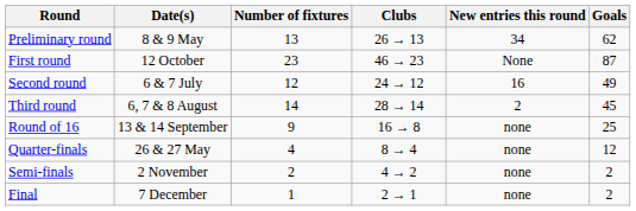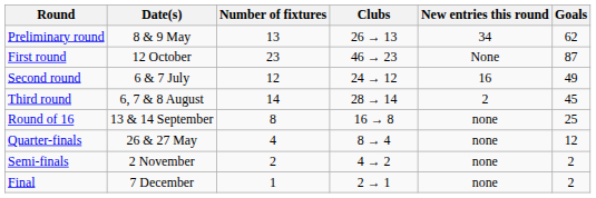 <table class="wikitable" style="text-align:center">
 <tr>
 <th>Round</th>
 <th>Date(s)</th>
 <th>Number of fixtures</th>
 <th width=100>Clubs</th>
 <th>New entries this round</th>
 <th>Goals</th>
 </tr>
 <tr>
 <td style="text-align:left;"><a href='#'>Preliminary round</a></td>
 <td>8 & 9 Маy</td>
 <td>13</td>
 <td>26 → 13</td>
 <td>34</td>
 <td>62</td>
 </tr>
 <tr>
 <td style="text-align:left;"><a href='#'>First round</a></td>
 <td>12 October</td>
 <td>23</td>
 <td>46 → 23</td>
 <td>None</td>
 <td>87</td>
 </tr>
 <tr>
 <td style="text-align:left;"><a href='#'>Second round</a></td>
 <td>6 & 7 July</td>
 <td>12</td>
 <td>24 → 12</td>
 <td>16</td>
 <td>49</td>
 </tr>
 <tr>
 <td style="text-align:left;"><a href='#'>Third round</a></td>
 <td>6, 7 & 8 August</td>
 <td>14</td>
 <td>28 → 14</td>
 <td>2</td>
 <td>45</td>
 </tr>
 <tr>
 <td style="text-align:left;"><a href='#'>Round of 16</a></td>
 <td>13 & 14 September</td>
-<td>9</td>
+<td>8</td>
 <td>16 → 8</td>
 <td>none</td>
 <td>25</td>
 </tr>
 <tr>
 <td style="text-align:left;"><a href='#'>Quarter-finals</a></td>
 <td>26 & 27 May</td>
 <td>4</td>
 <td>8 → 4</td>
 <td>none</td>
 <td>12</td>
 </tr>
 <tr>
 <td style="text-align:left;"><a href='#'>Semi-finals</a></td>
 <td>2 November</td>
 <td>2</td>
 <td>4 → 2</td>
 <td>none</td>
 <td>2</td>
 </tr>
 <tr>
 <td style="text-align:left;"><a href='#'>Final</a></td>
 <td>7 December</td>
 <td>1</td>
 <td>2 → 1</td>
 <td>none</td>
 <td>2</td>
 </tr>
 </table>
